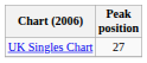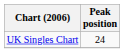 <table class="wikitable">
 <tr>
 <th>Chart (2006)</th>
 <th>Peak<br>position</th>
 </tr>
 <tr>
 <td><a href='#'>UK Singles Chart</a></td>
-<td align="center">27</td>
+<td align="center">24</td>
 </tr>
 <tr>
 </tr>
 </table>
